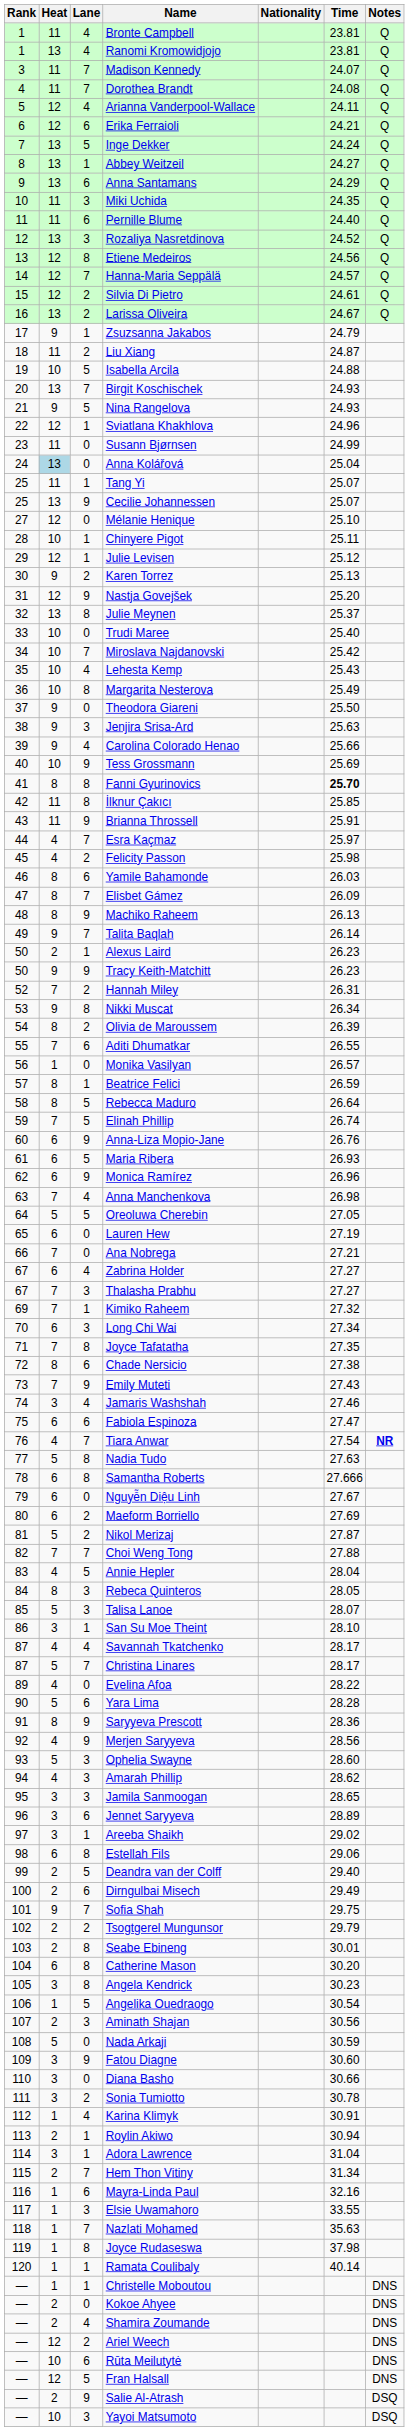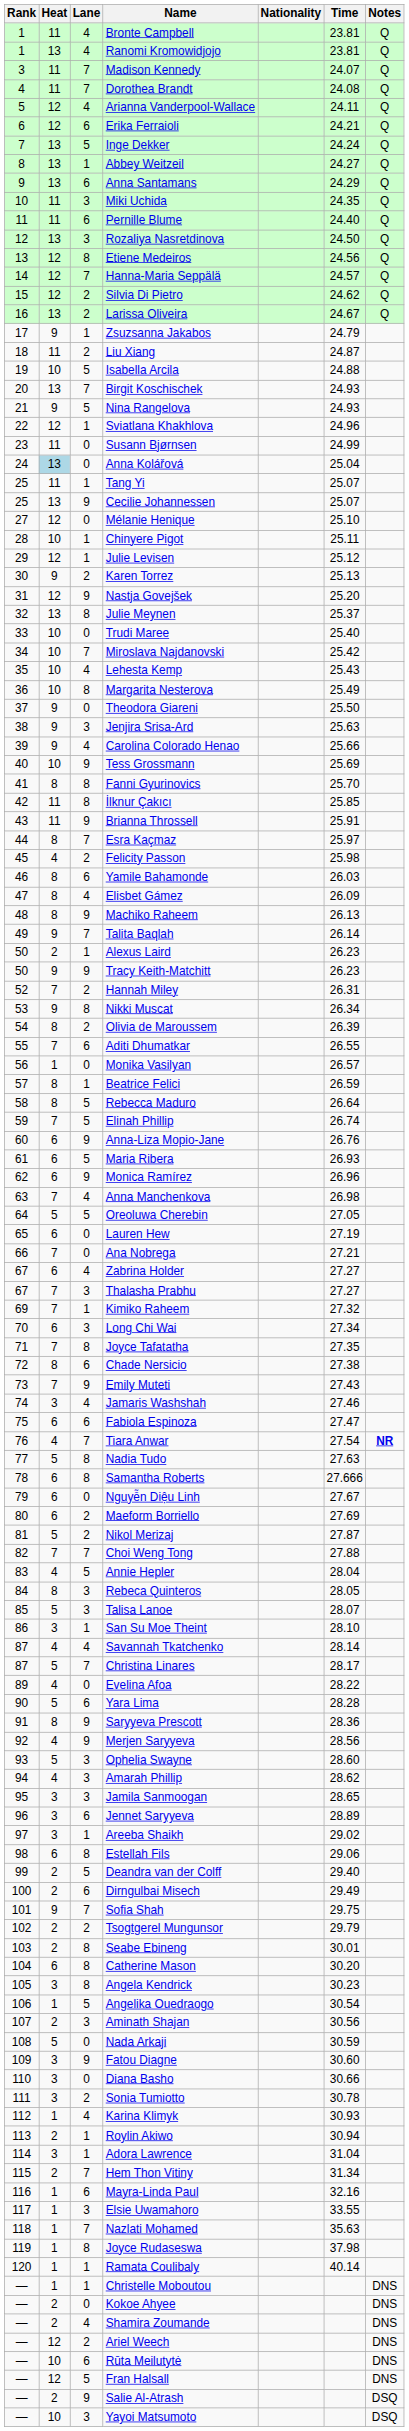 <table class="wikitable sortable" style="text-align:center">
 <tr>
 <th>Rank</th>
 <th>Heat</th>
 <th>Lane</th>
 <th>Name</th>
 <th>Nationality</th>
 <th>Time</th>
 <th>Notes</th>
 </tr>
 <tr bgcolor=ccffcc>
 <td>1</td>
 <td>11</td>
 <td>4</td>
 <td align=left><a href='#'>Bronte Campbell</a></td>
 <td align=left></td>
 <td>23.81</td>
 <td>Q</td>
 </tr>
 <tr bgcolor=ccffcc>
 <td>1</td>
 <td>13</td>
 <td>4</td>
 <td align=left><a href='#'>Ranomi Kromowidjojo</a></td>
 <td align=left></td>
 <td>23.81</td>
 <td>Q</td>
 </tr>
 <tr bgcolor=ccffcc>
 <td>3</td>
 <td>11</td>
 <td>7</td>
 <td align=left><a href='#'>Madison Kennedy</a></td>
 <td align=left></td>
 <td>24.07</td>
 <td>Q</td>
 </tr>
 <tr bgcolor=ccffcc>
 <td>4</td>
 <td>11</td>
 <td>7</td>
 <td align=left><a href='#'>Dorothea Brandt</a></td>
 <td align=left></td>
 <td>24.08</td>
 <td>Q</td>
 </tr>
 <tr bgcolor=ccffcc>
 <td>5</td>
 <td>12</td>
 <td>4</td>
 <td align=left><a href='#'>Arianna Vanderpool-Wallace</a></td>
 <td align=left></td>
 <td>24.11</td>
 <td>Q</td>
 </tr>
 <tr bgcolor=ccffcc>
 <td>6</td>
 <td>12</td>
 <td>6</td>
 <td align=left><a href='#'>Erika Ferraioli</a></td>
 <td align=left></td>
 <td>24.21</td>
 <td>Q</td>
 </tr>
 <tr bgcolor=ccffcc>
 <td>7</td>
 <td>13</td>
 <td>5</td>
 <td align=left><a href='#'>Inge Dekker</a></td>
 <td align=left></td>
 <td>24.24</td>
 <td>Q</td>
 </tr>
 <tr bgcolor=ccffcc>
 <td>8</td>
 <td>13</td>
 <td>1</td>
 <td align=left><a href='#'>Abbey Weitzeil</a></td>
 <td align=left></td>
 <td>24.27</td>
 <td>Q</td>
 </tr>
 <tr bgcolor=ccffcc>
 <td>9</td>
 <td>13</td>
 <td>6</td>
 <td align=left><a href='#'>Anna Santamans</a></td>
 <td align=left></td>
 <td>24.29</td>
 <td>Q</td>
 </tr>
 <tr bgcolor=ccffcc>
 <td>10</td>
 <td>11</td>
 <td>3</td>
 <td align=left><a href='#'>Miki Uchida</a></td>
 <td align=left></td>
 <td>24.35</td>
 <td>Q</td>
 </tr>
 <tr bgcolor=ccffcc>
 <td>11</td>
 <td>11</td>
 <td>6</td>
 <td align=left><a href='#'>Pernille Blume</a></td>
 <td align=left></td>
 <td>24.40</td>
 <td>Q</td>
 </tr>
 <tr bgcolor=ccffcc>
 <td>12</td>
 <td>13</td>
 <td>3</td>
 <td align=left><a href='#'>Rozaliya Nasretdinova</a></td>
 <td align=left></td>
-<td>24.52</td>
+<td>24.50</td>
 <td>Q</td>
 </tr>
 <tr bgcolor=ccffcc>
 <td>13</td>
 <td>12</td>
 <td>8</td>
 <td align=left><a href='#'>Etiene Medeiros</a></td>
 <td align=left></td>
 <td>24.56</td>
 <td>Q</td>
 </tr>
 <tr bgcolor=ccffcc>
 <td>14</td>
 <td>12</td>
 <td>7</td>
 <td align=left><a href='#'>Hanna-Maria Seppälä</a></td>
 <td align=left></td>
 <td>24.57</td>
 <td>Q</td>
 </tr>
 <tr bgcolor=ccffcc>
 <td>15</td>
 <td>12</td>
 <td>2</td>
 <td align=left><a href='#'>Silvia Di Pietro</a></td>
 <td align=left></td>
-<td>24.61</td>
+<td>24.62</td>
 <td>Q</td>
 </tr>
 <tr bgcolor=ccffcc>
 <td>16</td>
 <td>13</td>
 <td>2</td>
 <td align=left><a href='#'>Larissa Oliveira</a></td>
 <td align=left></td>
 <td>24.67</td>
 <td>Q</td>
 </tr>
 <tr>
 <td>17</td>
 <td>9</td>
 <td>1</td>
 <td align=left><a href='#'>Zsuzsanna Jakabos</a></td>
 <td align=left></td>
 <td>24.79</td>
 <td></td>
 </tr>
 <tr>
 <td>18</td>
 <td>11</td>
 <td>2</td>
 <td align=left><a href='#'>Liu Xiang</a></td>
 <td align=left></td>
 <td>24.87</td>
 <td></td>
 </tr>
 <tr>
 <td>19</td>
 <td>10</td>
 <td>5</td>
 <td align=left><a href='#'>Isabella Arcila</a></td>
 <td align=left></td>
 <td>24.88</td>
 <td></td>
 </tr>
 <tr>
 <td>20</td>
 <td>13</td>
 <td>7</td>
 <td align=left><a href='#'>Birgit Koschischek</a></td>
 <td align=left></td>
 <td>24.93</td>
 <td></td>
 </tr>
 <tr>
 <td>21</td>
 <td>9</td>
 <td>5</td>
 <td align=left><a href='#'>Nina Rangelova</a></td>
 <td align=left></td>
 <td>24.93</td>
 <td></td>
 </tr>
 <tr>
 <td>22</td>
 <td>12</td>
 <td>1</td>
 <td align=left><a href='#'>Sviatlana Khakhlova</a></td>
 <td align=left></td>
 <td>24.96</td>
 <td></td>
 </tr>
 <tr>
 <td>23</td>
 <td>11</td>
 <td>0</td>
 <td align=left><a href='#'>Susann Bjørnsen</a></td>
 <td align=left></td>
 <td>24.99</td>
 <td></td>
 </tr>
 <tr>
 <td>24</td>
 <td style="background: lightblue;">13</td>
 <td>0</td>
 <td align=left><a href='#'>Anna Kolářová</a></td>
 <td align=left></td>
 <td>25.04</td>
 <td></td>
 </tr>
 <tr>
 <td>25</td>
 <td>11</td>
 <td>1</td>
 <td align=left><a href='#'>Tang Yi</a></td>
 <td align=left></td>
 <td>25.07</td>
 <td></td>
 </tr>
 <tr>
 <td>25</td>
 <td>13</td>
 <td>9</td>
 <td align=left><a href='#'>Cecilie Johannessen</a></td>
 <td align=left></td>
 <td>25.07</td>
 <td></td>
 </tr>
 <tr>
 <td>27</td>
 <td>12</td>
 <td>0</td>
 <td align=left><a href='#'>Mélanie Henique</a></td>
 <td align=left></td>
 <td>25.10</td>
 <td></td>
 </tr>
 <tr>
 <td>28</td>
 <td>10</td>
 <td>1</td>
 <td align=left><a href='#'>Chinyere Pigot</a></td>
 <td align=left></td>
 <td>25.11</td>
 <td></td>
 </tr>
 <tr>
 <td>29</td>
 <td>12</td>
 <td>1</td>
 <td align=left><a href='#'>Julie Levisen</a></td>
 <td align=left></td>
 <td>25.12</td>
 <td></td>
 </tr>
 <tr>
 <td>30</td>
 <td>9</td>
 <td>2</td>
 <td align=left><a href='#'>Karen Torrez</a></td>
 <td align=left></td>
 <td>25.13</td>
 <td></td>
 </tr>
 <tr>
 <td>31</td>
 <td>12</td>
 <td>9</td>
 <td align=left><a href='#'>Nastja Govejšek</a></td>
 <td align=left></td>
 <td>25.20</td>
 <td></td>
 </tr>
 <tr>
 <td>32</td>
 <td>13</td>
 <td>8</td>
 <td align=left><a href='#'>Julie Meynen</a></td>
 <td align=left></td>
 <td>25.37</td>
 <td></td>
 </tr>
 <tr>
 <td>33</td>
 <td>10</td>
 <td>0</td>
 <td align=left><a href='#'>Trudi Maree</a></td>
 <td align=left></td>
 <td>25.40</td>
 <td></td>
 </tr>
 <tr>
 <td>34</td>
 <td>10</td>
 <td>7</td>
 <td align=left><a href='#'>Miroslava Najdanovski</a></td>
 <td align=left></td>
 <td>25.42</td>
 <td></td>
 </tr>
 <tr>
 <td>35</td>
 <td>10</td>
 <td>4</td>
 <td align=left><a href='#'>Lehesta Kemp</a></td>
 <td align=left></td>
 <td>25.43</td>
 <td></td>
 </tr>
 <tr>
 <td>36</td>
 <td>10</td>
 <td>8</td>
 <td align=left><a href='#'>Margarita Nesterova</a></td>
 <td align=left></td>
 <td>25.49</td>
 <td></td>
 </tr>
 <tr>
 <td>37</td>
 <td>9</td>
 <td>0</td>
 <td align=left><a href='#'>Theodora Giareni</a></td>
 <td align=left></td>
 <td>25.50</td>
 <td></td>
 </tr>
 <tr>
 <td>38</td>
 <td>9</td>
 <td>3</td>
 <td align=left><a href='#'>Jenjira Srisa-Ard</a></td>
 <td align=left></td>
 <td>25.63</td>
 <td></td>
 </tr>
 <tr>
 <td>39</td>
 <td>9</td>
 <td>4</td>
 <td align=left><a href='#'>Carolina Colorado Henao</a></td>
 <td align=left></td>
 <td>25.66</td>
 <td></td>
 </tr>
 <tr>
 <td>40</td>
 <td>10</td>
 <td>9</td>
 <td align=left><a href='#'>Tess Grossmann</a></td>
 <td align=left></td>
 <td>25.69</td>
 <td></td>
 </tr>
 <tr>
 <td>41</td>
 <td>8</td>
 <td>8</td>
 <td align=left><a href='#'>Fanni Gyurinovics</a></td>
 <td align=left></td>
-<td><strong>25.70</strong></td>
+<td>25.70</td>
 <td></td>
 </tr>
 <tr>
 <td>42</td>
 <td>11</td>
 <td>8</td>
 <td align=left><a href='#'>İlknur Çakıcı</a></td>
 <td align=left></td>
 <td>25.85</td>
 <td></td>
 </tr>
 <tr>
 <td>43</td>
 <td>11</td>
 <td>9</td>
 <td align=left><a href='#'>Brianna Throssell</a></td>
 <td align=left></td>
 <td>25.91</td>
 <td></td>
 </tr>
 <tr>
 <td>44</td>
-<td>4</td>
+<td>8</td>
 <td>7</td>
 <td align=left><a href='#'>Esra Kaçmaz</a></td>
 <td align=left></td>
 <td>25.97</td>
 <td></td>
 </tr>
 <tr>
 <td>45</td>
 <td>4</td>
 <td>2</td>
 <td align=left><a href='#'>Felicity Passon</a></td>
 <td align=left></td>
 <td>25.98</td>
 <td></td>
 </tr>
 <tr>
 <td>46</td>
 <td>8</td>
 <td>6</td>
 <td align=left><a href='#'>Yamile Bahamonde</a></td>
 <td align=left></td>
 <td>26.03</td>
 <td></td>
 </tr>
 <tr>
 <td>47</td>
 <td>8</td>
-<td>7</td>
+<td>4</td>
 <td align=left><a href='#'>Elisbet Gámez</a></td>
 <td align=left></td>
 <td>26.09</td>
 <td></td>
 </tr>
 <tr>
 <td>48</td>
 <td>8</td>
 <td>9</td>
 <td align=left><a href='#'>Machiko Raheem</a></td>
 <td align=left></td>
 <td>26.13</td>
 <td></td>
 </tr>
 <tr>
 <td>49</td>
 <td>9</td>
 <td>7</td>
 <td align=left><a href='#'>Talita Baqlah</a></td>
 <td align=left></td>
 <td>26.14</td>
 <td></td>
 </tr>
 <tr>
 <td>50</td>
 <td>2</td>
 <td>1</td>
 <td align=left><a href='#'>Alexus Laird</a></td>
 <td align=left></td>
 <td>26.23</td>
 <td></td>
 </tr>
 <tr>
 <td>50</td>
 <td>9</td>
 <td>9</td>
 <td align=left><a href='#'>Tracy Keith-Matchitt</a></td>
 <td align=left></td>
 <td>26.23</td>
 <td></td>
 </tr>
 <tr>
 <td>52</td>
 <td>7</td>
 <td>2</td>
 <td align=left><a href='#'>Hannah Miley</a></td>
 <td align=left></td>
 <td>26.31</td>
 <td></td>
 </tr>
 <tr>
 <td>53</td>
 <td>9</td>
 <td>8</td>
 <td align=left><a href='#'>Nikki Muscat</a></td>
 <td align=left></td>
 <td>26.34</td>
 <td></td>
 </tr>
 <tr>
 <td>54</td>
 <td>8</td>
 <td>2</td>
 <td align=left><a href='#'>Olivia de Maroussem</a></td>
 <td align=left></td>
 <td>26.39</td>
 <td></td>
 </tr>
 <tr>
 <td>55</td>
 <td>7</td>
 <td>6</td>
 <td align=left><a href='#'>Aditi Dhumatkar</a></td>
 <td align=left></td>
 <td>26.55</td>
 <td></td>
 </tr>
 <tr>
 <td>56</td>
 <td>1</td>
 <td>0</td>
 <td align=left><a href='#'>Monika Vasilyan</a></td>
 <td align=left></td>
 <td>26.57</td>
 <td></td>
 </tr>
 <tr>
 <td>57</td>
 <td>8</td>
 <td>1</td>
 <td align=left><a href='#'>Beatrice Felici</a></td>
 <td align=left></td>
 <td>26.59</td>
 <td></td>
 </tr>
 <tr>
 <td>58</td>
 <td>8</td>
 <td>5</td>
 <td align=left><a href='#'>Rebecca Maduro</a></td>
 <td align=left></td>
 <td>26.64</td>
 <td></td>
 </tr>
 <tr>
 <td>59</td>
 <td>7</td>
 <td>5</td>
 <td align=left><a href='#'>Elinah Phillip</a></td>
 <td align=left></td>
 <td>26.74</td>
 <td></td>
 </tr>
 <tr>
 <td>60</td>
 <td>6</td>
 <td>9</td>
 <td align=left><a href='#'>Anna-Liza Mopio-Jane</a></td>
 <td align=left></td>
 <td>26.76</td>
 <td></td>
 </tr>
 <tr>
 <td>61</td>
 <td>6</td>
 <td>5</td>
 <td align=left><a href='#'>Maria Ribera</a></td>
 <td align=left></td>
 <td>26.93</td>
 <td></td>
 </tr>
 <tr>
 <td>62</td>
 <td>6</td>
 <td>9</td>
 <td align=left><a href='#'>Monica Ramírez</a></td>
 <td align=left></td>
 <td>26.96</td>
 <td></td>
 </tr>
 <tr>
 <td>63</td>
 <td>7</td>
 <td>4</td>
 <td align=left><a href='#'>Anna Manchenkova</a></td>
 <td align=left></td>
 <td>26.98</td>
 <td></td>
 </tr>
 <tr>
 <td>64</td>
 <td>5</td>
 <td>5</td>
 <td align=left><a href='#'>Oreoluwa Cherebin</a></td>
 <td align=left></td>
 <td>27.05</td>
 <td></td>
 </tr>
 <tr>
 <td>65</td>
 <td>6</td>
 <td>0</td>
 <td align=left><a href='#'>Lauren Hew</a></td>
 <td align=left></td>
 <td>27.19</td>
 <td></td>
 </tr>
 <tr>
 <td>66</td>
 <td>7</td>
 <td>0</td>
 <td align=left><a href='#'>Ana Nobrega</a></td>
 <td align=left></td>
 <td>27.21</td>
 <td></td>
 </tr>
 <tr>
 <td>67</td>
 <td>6</td>
 <td>4</td>
 <td align=left><a href='#'>Zabrina Holder</a></td>
 <td align=left></td>
 <td>27.27</td>
 <td></td>
 </tr>
 <tr>
 <td>67</td>
 <td>7</td>
 <td>3</td>
 <td align=left><a href='#'>Thalasha Prabhu</a></td>
 <td align=left></td>
 <td>27.27</td>
 <td></td>
 </tr>
 <tr>
 <td>69</td>
 <td>7</td>
 <td>1</td>
 <td align=left><a href='#'>Kimiko Raheem</a></td>
 <td align=left></td>
 <td>27.32</td>
 <td></td>
 </tr>
 <tr>
 <td>70</td>
 <td>6</td>
 <td>3</td>
 <td align=left><a href='#'>Long Chi Wai</a></td>
 <td align=left></td>
 <td>27.34</td>
 <td></td>
 </tr>
 <tr>
 <td>71</td>
 <td>7</td>
 <td>8</td>
 <td align=left><a href='#'>Joyce Tafatatha</a></td>
 <td align=left></td>
 <td>27.35</td>
 <td></td>
 </tr>
 <tr>
 <td>72</td>
 <td>8</td>
 <td>6</td>
 <td align=left><a href='#'>Chade Nersicio</a></td>
 <td align=left></td>
 <td>27.38</td>
 <td></td>
 </tr>
 <tr>
 <td>73</td>
 <td>7</td>
 <td>9</td>
 <td align=left><a href='#'>Emily Muteti</a></td>
 <td align=left></td>
 <td>27.43</td>
 <td></td>
 </tr>
 <tr>
 <td>74</td>
 <td>3</td>
 <td>4</td>
 <td align=left><a href='#'>Jamaris Washshah</a></td>
 <td align=left></td>
 <td>27.46</td>
 <td></td>
 </tr>
 <tr>
 <td>75</td>
 <td>6</td>
 <td>6</td>
 <td align=left><a href='#'>Fabiola Espinoza</a></td>
 <td align=left></td>
 <td>27.47</td>
 <td></td>
 </tr>
 <tr>
 <td>76</td>
 <td>4</td>
 <td>7</td>
 <td align=left><a href='#'>Tiara Anwar</a></td>
 <td align=left></td>
 <td>27.54</td>
 <td><strong><a href='#'>NR</a></strong></td>
 </tr>
 <tr>
 <td>77</td>
 <td>5</td>
 <td>8</td>
 <td align=left><a href='#'>Nadia Tudo</a></td>
 <td align=left></td>
 <td>27.63</td>
 <td></td>
 </tr>
 <tr>
 <td>78</td>
 <td>6</td>
 <td>8</td>
 <td align=left><a href='#'>Samantha Roberts</a></td>
 <td align=left></td>
 <td>27.666</td>
 <td></td>
 </tr>
 <tr>
 <td>79</td>
 <td>6</td>
 <td>0</td>
 <td align=left><a href='#'>Nguyễn Diệu Linh</a></td>
 <td align=left></td>
 <td>27.67</td>
 <td></td>
 </tr>
 <tr>
 <td>80</td>
 <td>6</td>
 <td>2</td>
 <td align=left><a href='#'>Maeform Borriello</a></td>
 <td align=left></td>
 <td>27.69</td>
 <td></td>
 </tr>
 <tr>
 <td>81</td>
 <td>5</td>
 <td>2</td>
 <td align=left><a href='#'>Nikol Merizaj</a></td>
 <td align=left></td>
 <td>27.87</td>
 <td></td>
 </tr>
 <tr>
 <td>82</td>
 <td>7</td>
 <td>7</td>
 <td align=left><a href='#'>Choi Weng Tong</a></td>
 <td align=left></td>
 <td>27.88</td>
 <td></td>
 </tr>
 <tr>
 <td>83</td>
 <td>4</td>
 <td>5</td>
 <td align=left><a href='#'>Annie Hepler</a></td>
 <td align=left></td>
 <td>28.04</td>
 <td></td>
 </tr>
 <tr>
 <td>84</td>
 <td>8</td>
 <td>3</td>
 <td align=left><a href='#'>Rebeca Quinteros</a></td>
 <td align=left></td>
 <td>28.05</td>
 <td></td>
 </tr>
 <tr>
 <td>85</td>
 <td>5</td>
 <td>3</td>
 <td align=left><a href='#'>Talisa Lanoe</a></td>
 <td align=left></td>
 <td>28.07</td>
 <td></td>
 </tr>
 <tr>
 <td>86</td>
 <td>3</td>
 <td>1</td>
 <td align=left><a href='#'>San Su Moe Theint</a></td>
 <td align=left></td>
 <td>28.10</td>
 <td></td>
 </tr>
 <tr>
 <td>87</td>
 <td>4</td>
 <td>4</td>
 <td align=left><a href='#'>Savannah Tkatchenko</a></td>
 <td align=left></td>
-<td>28.17</td>
+<td>28.14</td>
 <td></td>
 </tr>
 <tr>
 <td>87</td>
 <td>5</td>
 <td>7</td>
 <td align=left><a href='#'>Christina Linares</a></td>
 <td align=left></td>
 <td>28.17</td>
 <td></td>
 </tr>
 <tr>
 <td>89</td>
 <td>4</td>
 <td>0</td>
 <td align=left><a href='#'>Evelina Afoa</a></td>
 <td align=left></td>
 <td>28.22</td>
 <td></td>
 </tr>
 <tr>
 <td>90</td>
 <td>5</td>
 <td>6</td>
 <td align=left><a href='#'>Yara Lima</a></td>
 <td align=left></td>
 <td>28.28</td>
 <td></td>
 </tr>
 <tr>
 <td>91</td>
 <td>8</td>
 <td>9</td>
 <td align=left><a href='#'>Saryyeva Prescott</a></td>
 <td align=left></td>
 <td>28.36</td>
 <td></td>
 </tr>
 <tr>
 <td>92</td>
 <td>4</td>
 <td>9</td>
 <td align=left><a href='#'>Merjen Saryyeva</a></td>
 <td align=left></td>
 <td>28.56</td>
 <td></td>
 </tr>
 <tr>
 <td>93</td>
 <td>5</td>
 <td>3</td>
 <td align=left><a href='#'>Ophelia Swayne</a></td>
 <td align=left></td>
 <td>28.60</td>
 <td></td>
 </tr>
 <tr>
 <td>94</td>
 <td>4</td>
 <td>3</td>
 <td align=left><a href='#'>Amarah Phillip</a></td>
 <td align=left></td>
 <td>28.62</td>
 <td></td>
 </tr>
 <tr>
 <td>95</td>
 <td>3</td>
 <td>3</td>
 <td align=left><a href='#'>Jamila Sanmoogan</a></td>
 <td align=left></td>
 <td>28.65</td>
 <td></td>
 </tr>
 <tr>
 <td>96</td>
 <td>3</td>
 <td>6</td>
 <td align=left><a href='#'>Jennet Saryyeva</a></td>
 <td align=left></td>
 <td>28.89</td>
 <td></td>
 </tr>
 <tr>
 <td>97</td>
 <td>3</td>
 <td>1</td>
 <td align=left><a href='#'>Areeba Shaikh</a></td>
 <td align=left></td>
 <td>29.02</td>
 <td></td>
 </tr>
 <tr>
 <td>98</td>
 <td>6</td>
 <td>8</td>
 <td align=left><a href='#'>Estellah Fils</a></td>
 <td align=left></td>
 <td>29.06</td>
 <td></td>
 </tr>
 <tr>
 <td>99</td>
 <td>2</td>
 <td>5</td>
 <td align=left><a href='#'>Deandra van der Colff</a></td>
 <td align=left></td>
 <td>29.40</td>
 <td></td>
 </tr>
 <tr>
 <td>100</td>
 <td>2</td>
 <td>6</td>
 <td align=left><a href='#'>Dirngulbai Misech</a></td>
 <td align=left></td>
 <td>29.49</td>
 <td></td>
 </tr>
 <tr>
 <td>101</td>
 <td>9</td>
 <td>7</td>
 <td align=left><a href='#'>Sofia Shah</a></td>
 <td align=left></td>
 <td>29.75</td>
 <td></td>
 </tr>
 <tr>
 <td>102</td>
 <td>2</td>
 <td>2</td>
 <td align=left><a href='#'>Tsogtgerel Mungunsor</a></td>
 <td align=left></td>
 <td>29.79</td>
 <td></td>
 </tr>
 <tr>
 <td>103</td>
 <td>2</td>
 <td>8</td>
 <td align=left><a href='#'>Seabe Ebineng</a></td>
 <td align=left></td>
 <td>30.01</td>
 <td></td>
 </tr>
 <tr>
 <td>104</td>
 <td>6</td>
 <td>8</td>
 <td align=left><a href='#'>Catherine Mason</a></td>
 <td align=left></td>
 <td>30.20</td>
 <td></td>
 </tr>
 <tr>
 <td>105</td>
 <td>3</td>
 <td>8</td>
 <td align=left><a href='#'>Angela Kendrick</a></td>
 <td align=left></td>
 <td>30.23</td>
 <td></td>
 </tr>
 <tr>
 <td>106</td>
 <td>1</td>
 <td>5</td>
 <td align=left><a href='#'>Angelika Ouedraogo</a></td>
 <td align=left></td>
 <td>30.54</td>
 <td></td>
 </tr>
 <tr>
 <td>107</td>
 <td>2</td>
 <td>3</td>
 <td align=left><a href='#'>Aminath Shajan</a></td>
 <td align=left></td>
 <td>30.56</td>
 <td></td>
 </tr>
 <tr>
 <td>108</td>
 <td>5</td>
 <td>0</td>
 <td align=left><a href='#'>Nada Arkaji</a></td>
 <td align=left></td>
 <td>30.59</td>
 <td></td>
 </tr>
 <tr>
 <td>109</td>
 <td>3</td>
 <td>9</td>
 <td align=left><a href='#'>Fatou Diagne</a></td>
 <td align=left></td>
 <td>30.60</td>
 <td></td>
 </tr>
 <tr>
 <td>110</td>
 <td>3</td>
 <td>0</td>
 <td align=left><a href='#'>Diana Basho</a></td>
 <td align=left></td>
 <td>30.66</td>
 <td></td>
 </tr>
 <tr>
 <td>111</td>
 <td>3</td>
 <td>2</td>
 <td align=left><a href='#'>Sonia Tumiotto</a></td>
 <td align=left></td>
 <td>30.78</td>
 <td></td>
 </tr>
 <tr>
 <td>112</td>
 <td>1</td>
 <td>4</td>
 <td align=left><a href='#'>Karina Klimyk</a></td>
 <td align=left></td>
-<td>30.91</td>
+<td>30.93</td>
 <td></td>
 </tr>
 <tr>
 <td>113</td>
 <td>2</td>
 <td>1</td>
 <td align=left><a href='#'>Roylin Akiwo</a></td>
 <td align=left></td>
 <td>30.94</td>
 <td></td>
 </tr>
 <tr>
 <td>114</td>
 <td>3</td>
 <td>1</td>
 <td align=left><a href='#'>Adora Lawrence</a></td>
 <td align=left></td>
 <td>31.04</td>
 <td></td>
 </tr>
 <tr>
 <td>115</td>
 <td>2</td>
 <td>7</td>
 <td align=left><a href='#'>Hem Thon Vitiny</a></td>
 <td align=left></td>
 <td>31.34</td>
 <td></td>
 </tr>
 <tr>
 <td>116</td>
 <td>1</td>
 <td>6</td>
 <td align=left><a href='#'>Mayra-Linda Paul</a></td>
 <td align=left></td>
 <td>32.16</td>
 <td></td>
 </tr>
 <tr>
 <td>117</td>
 <td>1</td>
 <td>3</td>
 <td align=left><a href='#'>Elsie Uwamahoro</a></td>
 <td align=left></td>
 <td>33.55</td>
 <td></td>
 </tr>
 <tr>
 <td>118</td>
 <td>1</td>
 <td>7</td>
 <td align=left><a href='#'>Nazlati Mohamed</a></td>
 <td align=left></td>
 <td>35.63</td>
 <td></td>
 </tr>
 <tr>
 <td>119</td>
 <td>1</td>
 <td>8</td>
 <td align=left><a href='#'>Joyce Rudaseswa</a></td>
 <td align=left></td>
 <td>37.98</td>
 <td></td>
 </tr>
 <tr>
 <td>120</td>
 <td>1</td>
 <td>1</td>
 <td align=left><a href='#'>Ramata Coulibaly</a></td>
 <td align=left></td>
 <td>40.14</td>
 <td></td>
 </tr>
 <tr>
 <td>—</td>
 <td>1</td>
 <td>1</td>
 <td align=left><a href='#'>Christelle Moboutou</a></td>
 <td align=left></td>
 <td></td>
 <td>DNS</td>
 </tr>
 <tr>
 <td>—</td>
 <td>2</td>
 <td>0</td>
 <td align=left><a href='#'>Kokoe Ahyee</a></td>
 <td align=left></td>
 <td></td>
 <td>DNS</td>
 </tr>
 <tr>
 <td>—</td>
 <td>2</td>
 <td>4</td>
 <td align=left><a href='#'>Shamira Zoumande</a></td>
 <td align=left></td>
 <td></td>
 <td>DNS</td>
 </tr>
 <tr>
 <td>—</td>
 <td>12</td>
 <td>2</td>
 <td align=left><a href='#'>Ariel Weech</a></td>
 <td align=left></td>
 <td></td>
 <td>DNS</td>
 </tr>
 <tr>
 <td>—</td>
 <td>10</td>
 <td>6</td>
 <td align=left><a href='#'>Rūta Meilutytė</a></td>
 <td align=left></td>
 <td></td>
 <td>DNS</td>
 </tr>
 <tr>
 <td>—</td>
 <td>12</td>
 <td>5</td>
 <td align=left><a href='#'>Fran Halsall</a></td>
 <td align=left></td>
 <td></td>
 <td>DNS</td>
 </tr>
 <tr>
 <td>—</td>
 <td>2</td>
 <td>9</td>
 <td align=left><a href='#'>Salie Al-Atrash</a></td>
 <td align=left></td>
 <td></td>
 <td>DSQ</td>
 </tr>
 <tr>
 <td>—</td>
 <td>10</td>
 <td>3</td>
 <td align=left><a href='#'>Yayoi Matsumoto</a></td>
 <td align=left></td>
 <td></td>
 <td>DSQ</td>
 </tr>
 </table>
